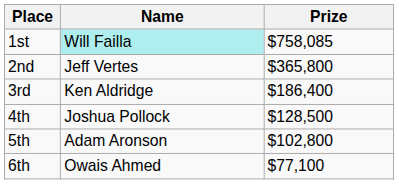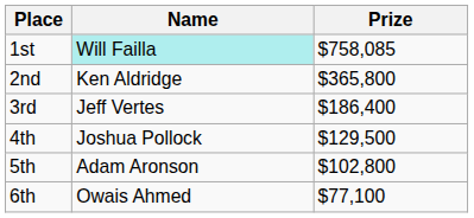 <table class="wikitable">
 <tr>
 <th style="width:50px;">Place</th>
 <th style="width:200px;">Name</th>
 <th style="width:125px;">Prize</th>
 </tr>
 <tr>
 <td>1st</td>
 <td style="background: paleturquoise;"> Will Failla</td>
 <td>$758,085</td>
 </tr>
 <tr>
 <td>2nd</td>
-<td> Jeff Vertes</td>
+<td> Ken Aldridge</td>
 <td>$365,800</td>
 </tr>
 <tr>
 <td>3rd</td>
-<td> Ken Aldridge</td>
+<td> Jeff Vertes</td>
 <td>$186,400</td>
 </tr>
 <tr>
 <td>4th</td>
 <td> Joshua Pollock</td>
-<td>$128,500</td>
+<td>$129,500</td>
 </tr>
 <tr>
 <td>5th</td>
 <td> Adam Aronson</td>
 <td>$102,800</td>
 </tr>
 <tr>
 <td>6th</td>
 <td> Owais Ahmed</td>
 <td>$77,100</td>
 </tr>
 </table>
